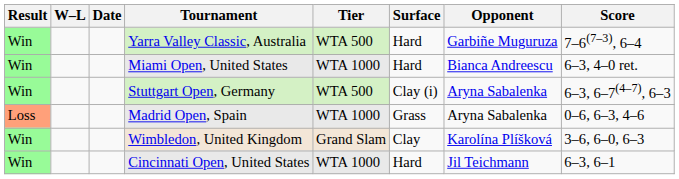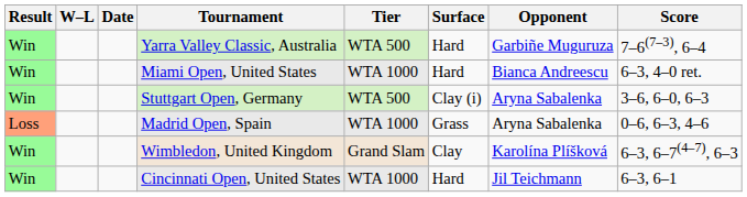 <table class="sortable wikitable">
 <tr>
 <th>Result</th>
 <th class="unsortable">W–L</th>
 <th>Date</th>
 <th>Tournament</th>
 <th>Tier</th>
 <th>Surface</th>
 <th>Opponent</th>
 <th class="unsortable">Score</th>
 </tr>
 <tr>
 <td style="background:#98fb98">Win</td>
 <td></td>
 <td><a href='#'></a></td>
 <td style="background:#D4F1C5"><a href='#'>Yarra Valley Classic</a>, Australia</td>
 <td style="background:#D4F1C5">WTA 500</td>
 <td>Hard</td>
 <td> <a href='#'>Garbiñe Muguruza</a></td>
 <td>7–6<sup>(7–3)</sup>, 6–4</td>
 </tr>
 <tr>
 <td style="background:#98fb98">Win</td>
 <td></td>
 <td><a href='#'></a></td>
 <td style="background:#e9e9e9"><a href='#'>Miami Open</a>, United States</td>
 <td style="background:#e9e9e9">WTA 1000</td>
 <td>Hard</td>
 <td> <a href='#'>Bianca Andreescu</a></td>
 <td>6–3, 4–0 ret.</td>
 </tr>
 <tr>
 <td style="background:#98fb98">Win</td>
 <td></td>
 <td><a href='#'></a></td>
 <td style="background:#D4F1C5"><a href='#'>Stuttgart Open</a>, Germany</td>
 <td style="background:#D4F1C5">WTA 500</td>
 <td>Clay (i)</td>
 <td> <a href='#'>Aryna Sabalenka</a></td>
-<td>6–3, 6–7<sup>(4–7)</sup>, 6–3</td>
+<td>3–6, 6–0, 6–3</td>
 </tr>
 <tr>
 <td style="background:#ffa07a">Loss</td>
 <td></td>
 <td><a href='#'></a></td>
 <td style="background:#e9e9e9"><a href='#'>Madrid Open</a>, Spain</td>
 <td style="background:#e9e9e9">WTA 1000</td>
 <td>Grass</td>
 <td> Aryna Sabalenka</td>
 <td>0–6, 6–3, 4–6</td>
 </tr>
 <tr>
 <td style="background:#98fb98">Win</td>
 <td></td>
 <td><a href='#'></a></td>
 <td style="background:#f3e6d7"><a href='#'>Wimbledon</a>, United Kingdom</td>
 <td style="background:#f3e6d7">Grand Slam</td>
 <td>Clay</td>
 <td> <a href='#'>Karolína Plíšková</a></td>
-<td>3–6, 6–0, 6–3</td>
+<td>6–3, 6–7<sup>(4–7)</sup>, 6–3</td>
 </tr>
 <tr>
 <td style="background:#98fb98">Win</td>
 <td></td>
 <td><a href='#'></a></td>
 <td style="background:#e9e9e9"><a href='#'>Cincinnati Open</a>, United States</td>
 <td style="background:#e9e9e9">WTA 1000</td>
 <td>Hard</td>
 <td> <a href='#'>Jil Teichmann</a></td>
 <td>6–3, 6–1</td>
 </tr>
 </table>
